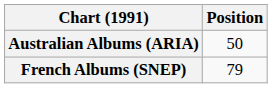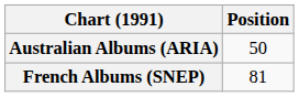 <table class="wikitable plainrowheaders" style="text-align:center">
 <tr>
 <th scope="col">Chart (1991)</th>
 <th scope="col">Position</th>
 </tr>
 <tr>
 <th scope="row">Australian Albums (ARIA)</th>
 <td style="text-align:center;">50</td>
 </tr>
 <tr>
 <th scope="row">French Albums (SNEP)</th>
-<td>79</td>
+<td>81</td>
 </tr>
 </table>
